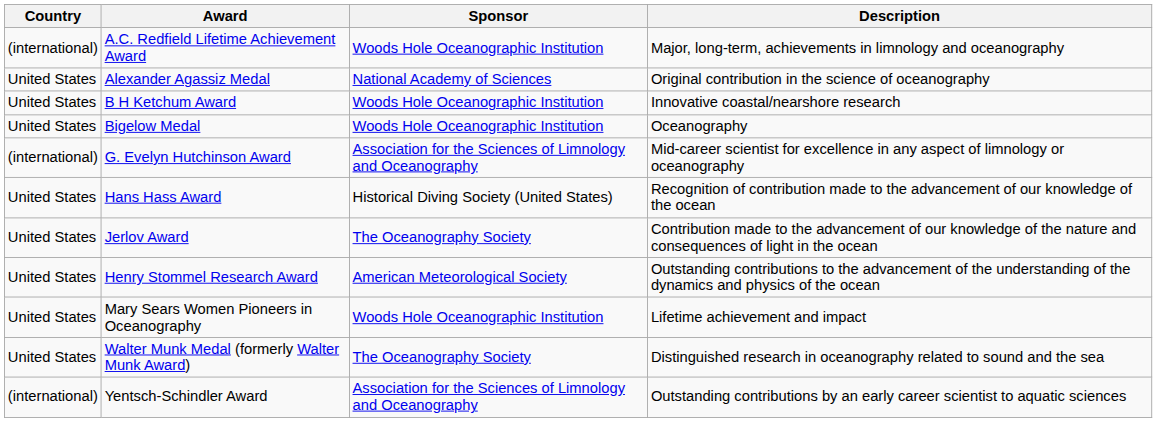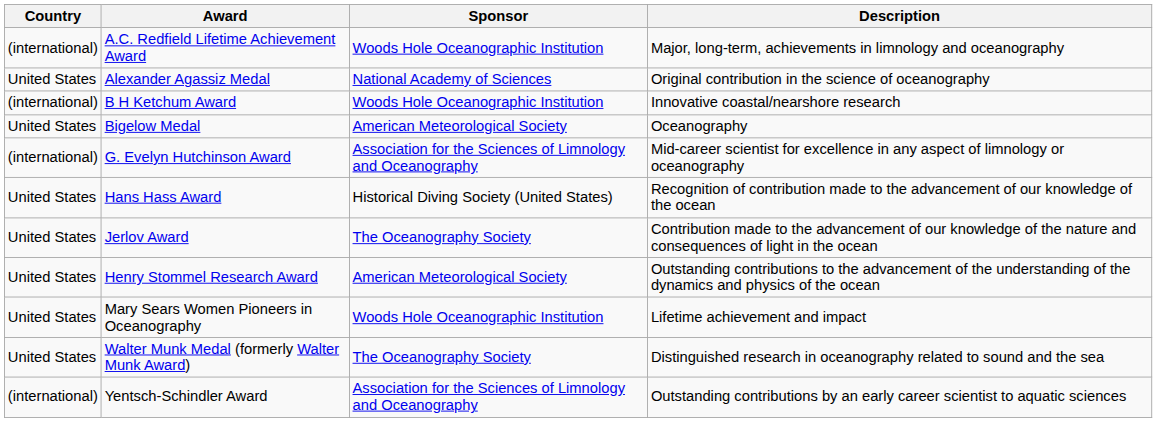 <table class="wikitable sortable">
 <tr>
 <th style="width:6em;">Country</th>
 <th>Award</th>
 <th>Sponsor</th>
 <th>Description</th>
 </tr>
 <tr>
 <td>(international)</td>
 <td><a href='#'>A.C. Redfield Lifetime Achievement Award</a></td>
 <td><a href='#'>Woods Hole Oceanographic Institution</a></td>
 <td>Major, long-term, achievements in limnology and oceanography</td>
 </tr>
 <tr>
 <td>United States</td>
 <td><a href='#'>Alexander Agassiz Medal</a></td>
 <td><a href='#'>National Academy of Sciences</a></td>
 <td>Original contribution in the science of oceanography</td>
 </tr>
 <tr>
-<td>United States</td>
+<td>(international)</td>
 <td><a href='#'>B H Ketchum Award</a></td>
 <td><a href='#'>Woods Hole Oceanographic Institution</a></td>
 <td>Innovative coastal/nearshore research</td>
 </tr>
 <tr>
 <td>United States</td>
 <td><a href='#'>Bigelow Medal</a></td>
-<td><a href='#'>Woods Hole Oceanographic Institution</a></td>
+<td><a href='#'>American Meteorological Society</a></td>
 <td>Oceanography</td>
 </tr>
 <tr>
 <td>(international)</td>
 <td><a href='#'>G. Evelyn Hutchinson Award</a></td>
 <td><a href='#'>Association for the Sciences of Limnology and Oceanography</a></td>
 <td>Mid-career scientist for excellence in any aspect of limnology or oceanography</td>
 </tr>
 <tr>
 <td>United States</td>
 <td><a href='#'>Hans Hass Award</a></td>
 <td>Historical Diving Society (United States)</td>
 <td>Recognition of contribution made to the advancement of our knowledge of the ocean</td>
 </tr>
 <tr>
 <td>United States</td>
 <td><a href='#'>Jerlov Award</a></td>
 <td><a href='#'>The Oceanography Society</a></td>
 <td>Contribution made to the advancement of our knowledge of the nature and consequences of light in the ocean</td>
 </tr>
 <tr>
 <td>United States</td>
 <td><a href='#'>Henry Stommel Research Award</a></td>
 <td><a href='#'>American Meteorological Society</a></td>
 <td>Outstanding contributions to the advancement of the understanding of the dynamics and physics of the ocean</td>
 </tr>
 <tr>
 <td>United States</td>
 <td>Mary Sears Women Pioneers in Oceanography</td>
 <td><a href='#'>Woods Hole Oceanographic Institution</a></td>
 <td>Lifetime achievement and impact</td>
 </tr>
 <tr>
 <td>United States</td>
 <td><a href='#'>Walter Munk Medal</a> (formerly <a href='#'>Walter Munk Award</a>)</td>
 <td><a href='#'>The Oceanography Society</a></td>
 <td>Distinguished research in oceanography related to sound and the sea</td>
 </tr>
 <tr>
 <td>(international)</td>
 <td>Yentsch-Schindler Award</td>
 <td><a href='#'>Association for the Sciences of Limnology and Oceanography</a></td>
 <td>Outstanding contributions by an early career scientist to aquatic sciences</td>
 </tr>
 </table>
